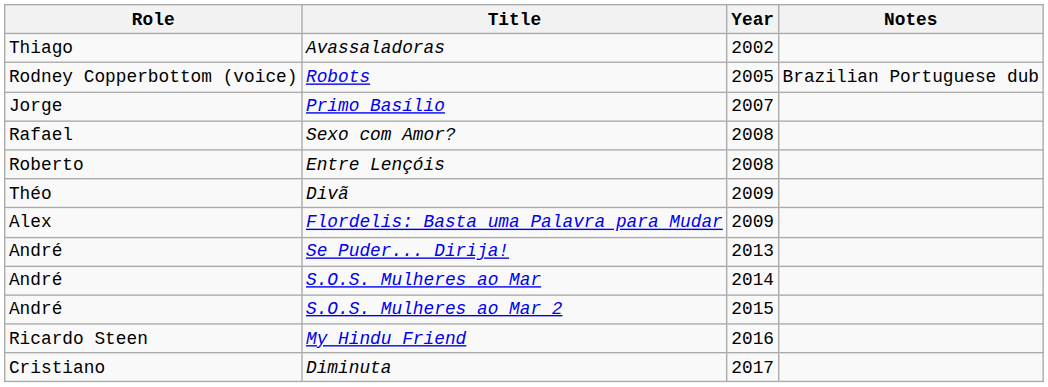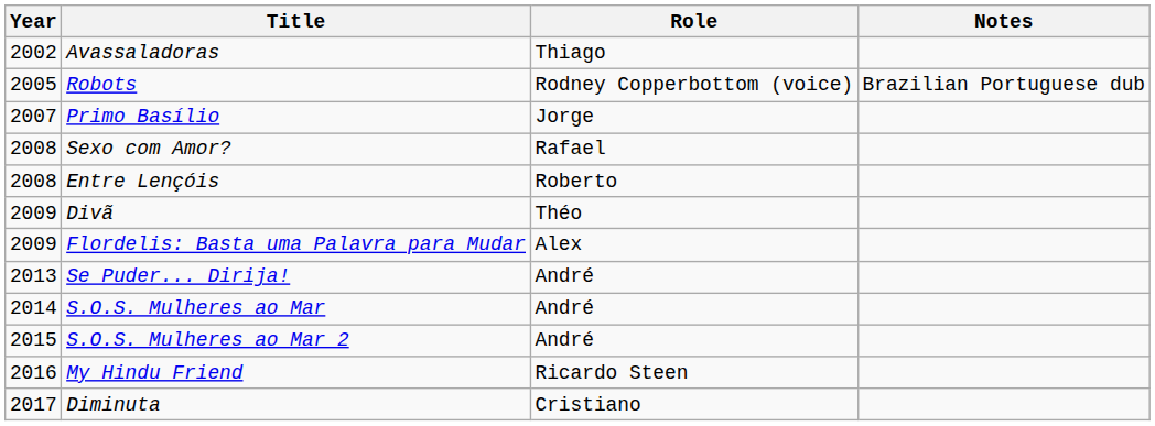 <table class="wikitable sortable">
 <tr>
+<th>Year</th>
+<th>Title</th>
 <th>Role</th>
-<th>Title</th>
-<th>Year</th>
 <th class="unsortable">Notes</th>
 </tr>
 <tr>
+<td>2002</td>
+<td><em>Avassaladoras</em></td>
 <td>Thiago</td>
-<td><em>Avassaladoras</em></td>
-<td>2002</td>
 <td></td>
 </tr>
 <tr>
+<td>2005</td>
+<td><em><a href='#'>Robots</a></em></td>
 <td>Rodney Copperbottom (voice)</td>
-<td><em><a href='#'>Robots</a></em></td>
-<td>2005</td>
 <td>Brazilian Portuguese dub</td>
 </tr>
 <tr>
+<td>2007</td>
+<td><em><a href='#'>Primo Basílio</a></em></td>
 <td>Jorge</td>
-<td><em><a href='#'>Primo Basílio</a></em></td>
-<td>2007</td>
 <td></td>
 </tr>
 <tr>
+<td>2008</td>
+<td><em>Sexo com Amor?</em></td>
 <td>Rafael</td>
-<td><em>Sexo com Amor?</em></td>
-<td>2008</td>
 <td></td>
 </tr>
 <tr>
+<td>2008</td>
+<td><em>Entre Lençóis</em></td>
 <td>Roberto</td>
-<td><em>Entre Lençóis</em></td>
-<td>2008</td>
 <td></td>
 </tr>
 <tr>
+<td>2009</td>
+<td><em>Divã</em></td>
 <td>Théo</td>
-<td><em>Divã</em></td>
-<td>2009</td>
 <td></td>
 </tr>
 <tr>
+<td>2009</td>
+<td><em><a href='#'>Flordelis: Basta uma Palavra para Mudar</a></em></td>
 <td>Alex</td>
-<td><em><a href='#'>Flordelis: Basta uma Palavra para Mudar</a></em></td>
-<td>2009</td>
 <td></td>
 </tr>
 <tr>
+<td>2013</td>
+<td><em><a href='#'>Se Puder... Dirija!</a></em></td>
 <td>André</td>
-<td><em><a href='#'>Se Puder... Dirija!</a></em></td>
-<td>2013</td>
 <td></td>
 </tr>
 <tr>
+<td>2014</td>
+<td><em><a href='#'>S.O.S. Mulheres ao Mar</a></em></td>
 <td>André</td>
-<td><em><a href='#'>S.O.S. Mulheres ao Mar</a></em></td>
-<td>2014</td>
 <td></td>
 </tr>
 <tr>
+<td>2015</td>
+<td><em><a href='#'>S.O.S. Mulheres ao Mar 2</a></em></td>
 <td>André</td>
-<td><em><a href='#'>S.O.S. Mulheres ao Mar 2</a></em></td>
-<td>2015</td>
 <td></td>
 </tr>
 <tr>
+<td>2016</td>
+<td><em><a href='#'>My Hindu Friend</a></em></td>
 <td>Ricardo Steen</td>
-<td><em><a href='#'>My Hindu Friend</a></em></td>
-<td>2016</td>
 <td></td>
 </tr>
 <tr>
+<td>2017</td>
+<td><em>Diminuta</em></td>
 <td>Cristiano</td>
-<td><em>Diminuta</em></td>
-<td>2017</td>
 <td></td>
 </tr>
 </table>
